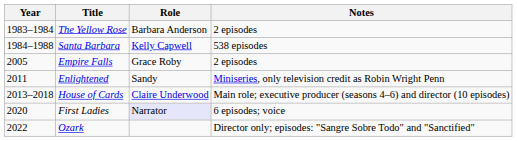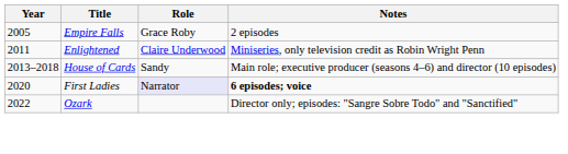 <table class="wikitable sortable">
 <tr>
 <th>Year</th>
 <th>Title</th>
 <th>Role</th>
 <th class="unsortable">Notes</th>
-</tr>
-<tr>
-<td>1983–1984</td>
-<td><em><a href='#'>The Yellow Rose</a></em></td>
-<td>Barbara Anderson</td>
-<td>2 episodes</td>
-</tr>
-<tr>
-<td>1984–1988</td>
-<td><em><a href='#'>Santa Barbara</a></em></td>
-<td><a href='#'>Kelly Capwell</a></td>
-<td>538 episodes</td>
 </tr>
 <tr>
 <td>2005</td>
 <td><em><a href='#'>Empire Falls</a></em></td>
 <td>Grace Roby</td>
 <td>2 episodes</td>
 </tr>
 <tr>
 <td>2011</td>
 <td><em><a href='#'>Enlightened</a></em></td>
-<td>Sandy</td>
+<td><a href='#'>Claire Underwood</a></td>
 <td><a href='#'>Miniseries</a>, only television credit as Robin Wright Penn</td>
 </tr>
 <tr>
 <td>2013–2018</td>
 <td><em><a href='#'>House of Cards</a></em></td>
-<td><a href='#'>Claire Underwood</a></td>
+<td>Sandy</td>
 <td>Main role; executive producer (seasons 4–6) and director (10 episodes)</td>
 </tr>
 <tr>
 <td>2020</td>
 <td><em>First Ladies</em></td>
 <td style="background: lavender;">Narrator</td>
-<td>6 episodes; voice</td>
+<td><strong>6 episodes; voice</strong></td>
 </tr>
 <tr>
 <td>2022</td>
 <td><em><a href='#'>Ozark</a></em></td>
 <td></td>
 <td>Director only; episodes: "Sangre Sobre Todo" and "Sanctified"</td>
 </tr>
 </table>
